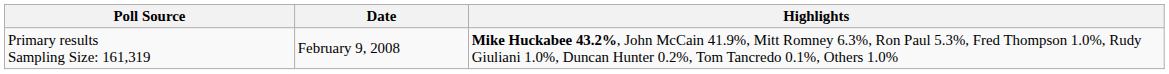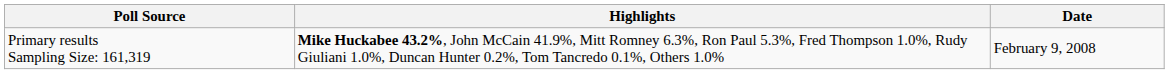 <table class="wikitable sortable">
 <tr>
 <th width="25%">Poll Source</th>
+<th width="60%">Highlights</th>
 <th width="15%">Date</th>
-<th width="60%">Highlights</th>
 </tr>
 <tr>
 <td>Primary results<br>Sampling Size: 161,319<br></td>
+<td><strong>Mike Huckabee 43.2%</strong>, John McCain 41.9%, Mitt Romney 6.3%, Ron Paul 5.3%, Fred Thompson 1.0%, Rudy Giuliani 1.0%, Duncan Hunter 0.2%, Tom Tancredo 0.1%, Others 1.0%</td>
 <td>February 9, 2008</td>
-<td><strong>Mike Huckabee 43.2%</strong>, John McCain 41.9%, Mitt Romney 6.3%, Ron Paul 5.3%, Fred Thompson 1.0%, Rudy Giuliani 1.0%, Duncan Hunter 0.2%, Tom Tancredo 0.1%, Others 1.0%</td>
 </tr>
 </table>
